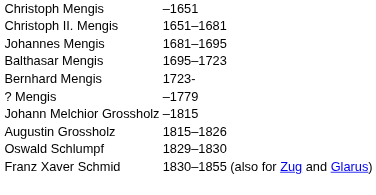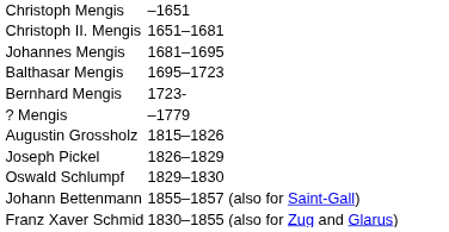 <table>
 <tr>
 <td>Christoph Mengis</td>
 <td>–1651</td>
 </tr>
 <tr>
 <td>Christoph II. Mengis</td>
 <td>1651–1681</td>
 </tr>
 <tr>
 <td>Johannes Mengis</td>
 <td>1681–1695</td>
 </tr>
 <tr>
 <td>Balthasar Mengis</td>
 <td>1695–1723</td>
 </tr>
 <tr>
 <td>Bernhard Mengis</td>
 <td>1723-</td>
 </tr>
 <tr>
 <td>? Mengis</td>
 <td>–1779</td>
 </tr>
 <tr>
-<td>Johann Melchior Grossholz</td>
-<td>–1815</td>
+<td>Augustin Grossholz</td>
+<td>1815–1826</td>
 </tr>
 <tr>
-<td>Augustin Grossholz</td>
-<td>1815–1826</td>
+<td>Joseph Pickel</td>
+<td>1826–1829</td>
 </tr>
 <tr>
 <td>Oswald Schlumpf</td>
 <td>1829–1830</td>
 </tr>
 <tr>
+<td>Johann Bettenmann</td>
+<td>1855–1857 (also for <a href='#'>Saint-Gall</a>)</td>
+</tr>
+<tr>
 <td>Franz Xaver Schmid</td>
 <td>1830–1855 (also for <a href='#'>Zug</a> and <a href='#'>Glarus</a>)</td>
 </tr>
 </table>
